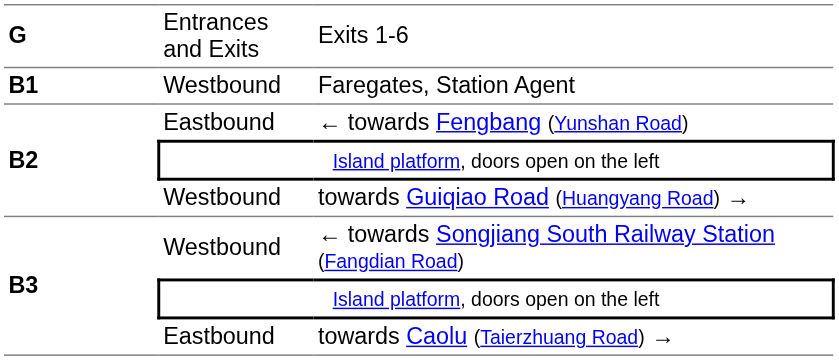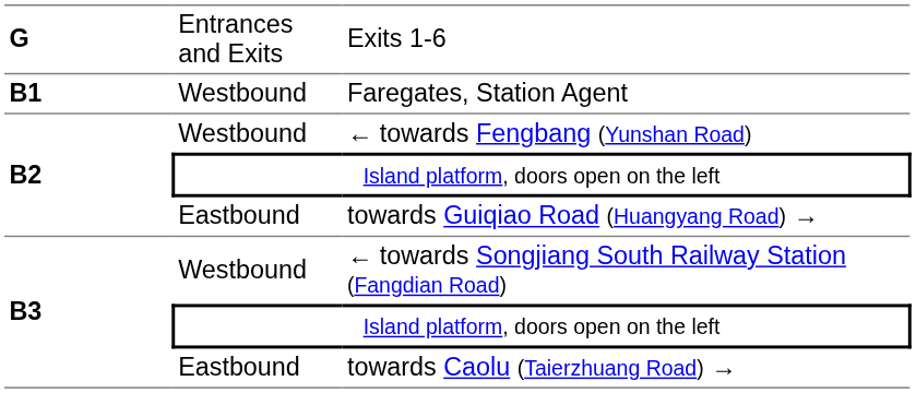 <table cellspacing=0 cellpadding=3 style="border:solid 1px gray; border-style: solid none;border-collapse:collapse">
 <tr style="border-bottom:solid 1px gray">
 <td width=100><strong>G</strong></td>
 <td width=100>Entrances and Exits</td>
 <td width=350>Exits 1-6</td>
 </tr>
 <tr style="border-bottom:solid 1px gray">
 <td><strong>B1</strong></td>
 <td>Westbound</td>
 <td>Faregates, Station Agent</td>
 </tr>
 <tr style="border-bottom:solid 1px gray;">
 <td rowspan=3><strong>B2</strong></td>
-<td>Eastbound</td>
+<td>Westbound</td>
 <td>←  towards <a href='#'>Fengbang</a> <small>(<a href='#'>Yunshan Road</a>)</small></td>
 </tr>
 <tr>
 <td style="border:solid 2px black;text-align:center;" colspan=2><small><a href='#'>Island platform</a>, doors open on the left</small></td>
 </tr>
 <tr style="border-bottom:solid 1px gray">
-<td>Westbound</td>
+<td>Eastbound</td>
 <td>  towards <a href='#'>Guiqiao Road</a> <small>(<a href='#'>Huangyang Road</a>)</small> →</td>
 </tr>
 <tr style="border-bottom:solid 1px gray;">
 <td rowspan=3><strong>B3</strong></td>
 <td>Westbound</td>
 <td>←  towards <a href='#'>Songjiang South Railway Station</a> <small>(<a href='#'>Fangdian Road</a>)</small></td>
 </tr>
 <tr>
 <td style="border:solid 2px black;text-align:center;" colspan=2><small><a href='#'>Island platform</a>, doors open on the left</small></td>
 </tr>
 <tr style="border-bottom:solid 1px gray">
 <td>Eastbound</td>
 <td>  towards <a href='#'>Caolu</a> <small>(<a href='#'>Taierzhuang Road</a>)</small> →</td>
 </tr>
 </table>
